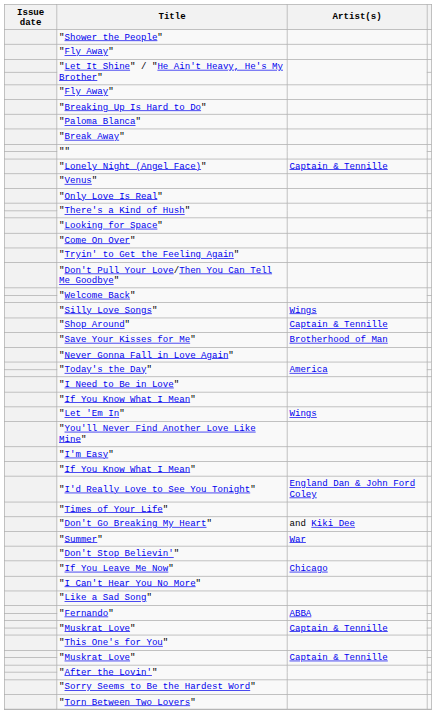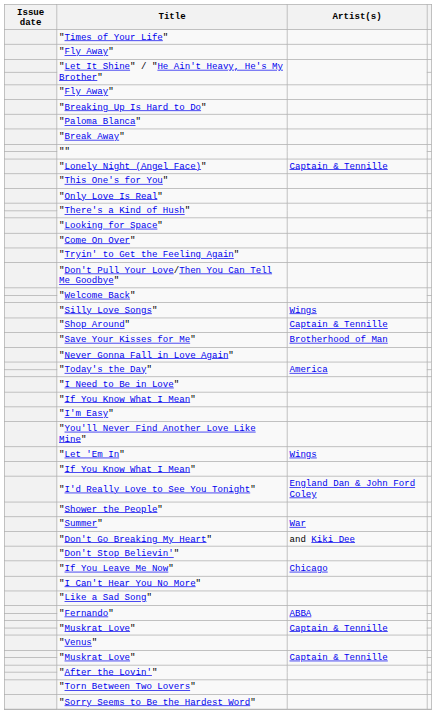 <table class="wikitable sortable plainrowheaders">
 <tr>
 <th scope=col>Issue date</th>
 <th scope=col>Title</th>
 <th scope=col>Artist(s)</th>
 <th scope=col class=unsortable></th>
 </tr>
 <tr>
 <th scope=row></th>
-<td rowspan="1">"<a href='#'>Shower the People</a>"</td>
+<td rowspan="1">"<a href='#'>Times of Your Life</a>"</td>
 <td rowspan="1"></td>
 <td align=center></td>
 </tr>
 <tr>
 <th scope=row></th>
 <td rowspan="1">"<a href='#'>Fly Away</a>"</td>
 <td rowspan="1"></td>
 <td align=center></td>
 </tr>
 <tr>
 <th scope=row></th>
 <td rowspan="2">"<a href='#'>Let It Shine</a>" / "<a href='#'>He Ain't Heavy, He's My Brother</a>"</td>
 <td rowspan="2"></td>
 <td align=center></td>
 </tr>
 <tr>
 <th scope=row></th>
 <td align=center></td>
 </tr>
 <tr>
 <th scope=row></th>
 <td rowspan="1">"<a href='#'>Fly Away</a>"</td>
 <td rowspan="1"></td>
 <td align=center></td>
 </tr>
 <tr>
 <th scope=row></th>
 <td rowspan="1">"<a href='#'>Breaking Up Is Hard to Do</a>"</td>
 <td rowspan="1"></td>
 <td align=center></td>
 </tr>
 <tr>
 <th scope=row></th>
 <td>"<a href='#'>Paloma Blanca</a>"</td>
 <td rowspan="1"></td>
 <td align=center></td>
 </tr>
 <tr>
 <th scope=row></th>
 <td rowspan="1">"<a href='#'>Break Away</a>"</td>
 <td rowspan="1"></td>
 <td align=center></td>
 </tr>
 <tr>
 <th scope=row></th>
 <td rowspan="2">""</td>
 <td rowspan="2"></td>
 <td align=center></td>
 </tr>
 <tr>
 <th scope=row></th>
 <td align=center></td>
 </tr>
 <tr>
 <th scope=row></th>
 <td rowspan="1">"<a href='#'>Lonely Night (Angel Face)</a>"</td>
 <td rowspan="1"><a href='#'>Captain & Tennille</a></td>
 <td align=center></td>
 </tr>
 <tr>
 <th scope=row></th>
-<td rowspan="1">"<a href='#'>Venus</a>"</td>
-<td rowspan="1"></td>
+<td>"<a href='#'>This One's for You</a>"</td>
+<td></td>
 <td align=center></td>
 </tr>
 <tr>
 <th scope=row></th>
 <td rowspan="1">"<a href='#'>Only Love Is Real</a>"</td>
 <td rowspan="1"></td>
 <td align=center></td>
 </tr>
 <tr>
 <th scope=row></th>
 <td rowspan="2">"<a href='#'>There's a Kind of Hush</a>"</td>
 <td rowspan="2"></td>
 <td align=center></td>
 </tr>
 <tr>
 <th scope=row></th>
 <td align=center></td>
 </tr>
 <tr>
 <th scope=row></th>
 <td rowspan="1">"<a href='#'>Looking for Space</a>"</td>
 <td rowspan="1"></td>
 <td align=center></td>
 </tr>
 <tr>
 <th scope=row></th>
 <td rowspan="1">"<a href='#'>Come On Over</a>"</td>
 <td rowspan="1"></td>
 <td align=center></td>
 </tr>
 <tr>
 <th scope=row></th>
 <td rowspan="1">"<a href='#'>Tryin' to Get the Feeling Again</a>"</td>
 <td rowspan="1"></td>
 <td align=center></td>
 </tr>
 <tr>
 <th scope=row></th>
 <td rowspan="1">"<a href='#'>Don't Pull Your Love</a>/<a href='#'>Then You Can Tell Me Goodbye</a>"</td>
 <td rowspan="1"></td>
 <td align=center></td>
 </tr>
 <tr>
 <th scope=row></th>
 <td rowspan="2">"<a href='#'>Welcome Back</a>"</td>
 <td rowspan="2"></td>
 <td align=center></td>
 </tr>
 <tr>
 <th scope=row></th>
 <td align=center></td>
 </tr>
 <tr>
 <th scope=row></th>
 <td rowspan="1">"<a href='#'>Silly Love Songs</a>"</td>
 <td rowspan="1"><a href='#'>Wings</a></td>
 <td align=center></td>
 </tr>
 <tr>
 <th scope=row></th>
 <td rowspan="1">"<a href='#'>Shop Around</a>"</td>
 <td rowspan="1"><a href='#'>Captain & Tennille</a></td>
 <td align=center></td>
 </tr>
 <tr>
 <th scope=row></th>
 <td rowspan="1">"<a href='#'>Save Your Kisses for Me</a>"</td>
 <td rowspan="1"><a href='#'>Brotherhood of Man</a></td>
 <td align=center></td>
 </tr>
 <tr>
 <th scope=row></th>
 <td rowspan="1">"<a href='#'>Never Gonna Fall in Love Again</a>"</td>
 <td rowspan="1"></td>
 <td align=center></td>
 </tr>
 <tr>
 <th scope=row></th>
 <td rowspan="2">"<a href='#'>Today's the Day</a>"</td>
 <td rowspan="2"><a href='#'>America</a></td>
 <td align=center></td>
 </tr>
 <tr>
 <th scope=row></th>
 <td align=center></td>
 </tr>
 <tr>
 <th scope=row></th>
 <td rowspan="1">"<a href='#'>I Need to Be in Love</a>"</td>
 <td rowspan="1"></td>
 <td align=center></td>
 </tr>
 <tr>
 <th scope=row></th>
 <td rowspan="1">"<a href='#'>If You Know What I Mean</a>"</td>
 <td rowspan="1"></td>
 <td align=center></td>
 </tr>
 <tr>
 <th scope=row></th>
-<td rowspan="1">"<a href='#'>Let 'Em In</a>"</td>
-<td rowspan="1"><a href='#'>Wings</a></td>
+<td rowspan="1">"<a href='#'>I'm Easy</a>"</td>
+<td rowspan="1"></td>
 <td align=center></td>
 </tr>
 <tr>
 <th scope=row></th>
 <td rowspan="1">"<a href='#'>You'll Never Find Another Love Like Mine</a>"</td>
 <td rowspan="1"></td>
 <td align=center></td>
 </tr>
 <tr>
 <th scope=row></th>
-<td rowspan="1">"<a href='#'>I'm Easy</a>"</td>
-<td rowspan="1"></td>
+<td rowspan="1">"<a href='#'>Let 'Em In</a>"</td>
+<td rowspan="1"><a href='#'>Wings</a></td>
 <td align=center></td>
 </tr>
 <tr>
 <th scope=row></th>
 <td rowspan="1">"<a href='#'>If You Know What I Mean</a>"</td>
 <td rowspan="1"></td>
 <td align=center></td>
 </tr>
 <tr>
 <th scope=row></th>
 <td rowspan="1">"<a href='#'>I'd Really Love to See You Tonight</a>"</td>
 <td rowspan="1"><a href='#'>England Dan & John Ford Coley</a></td>
 <td align=center></td>
 </tr>
 <tr>
 <th scope=row></th>
-<td rowspan="1">"<a href='#'>Times of Your Life</a>"</td>
+<td rowspan="1">"<a href='#'>Shower the People</a>"</td>
 <td rowspan="1"></td>
+<td align=center></td>
+</tr>
+<tr>
+<th scope=row></th>
+<td rowspan="1">"<a href='#'>Summer</a>"</td>
+<td rowspan="1"><a href='#'>War</a></td>
 <td align=center></td>
 </tr>
 <tr>
 <th scope=row></th>
 <td rowspan="1">"<a href='#'>Don't Go Breaking My Heart</a>"</td>
 <td rowspan="1"> and <a href='#'>Kiki Dee</a></td>
-<td align=center></td>
-</tr>
-<tr>
-<th scope=row></th>
-<td rowspan="1">"<a href='#'>Summer</a>"</td>
-<td rowspan="1"><a href='#'>War</a></td>
 <td align=center></td>
 </tr>
 <tr>
 <th scope=row></th>
 <td rowspan="1">"<a href='#'>Don't Stop Believin'</a>"</td>
 <td rowspan="1"></td>
 <td align=center></td>
 </tr>
 <tr>
 <th scope=row></th>
 <td rowspan="1">"<a href='#'>If You Leave Me Now</a>"</td>
 <td rowspan="1"><a href='#'>Chicago</a></td>
 <td align=center></td>
 </tr>
 <tr>
 <th scope=row></th>
 <td>"<a href='#'>I Can't Hear You No More</a>"</td>
 <td></td>
 <td align=center></td>
 </tr>
 <tr>
 <th scope=row></th>
 <td>"<a href='#'>Like a Sad Song</a>"</td>
 <td></td>
 <td align=center></td>
 </tr>
 <tr>
 <th scope=row></th>
 <td rowspan="2">"<a href='#'>Fernando</a>"</td>
 <td rowspan="2"><a href='#'>ABBA</a></td>
 <td align=center></td>
 </tr>
 <tr>
 <th scope=row></th>
 <td align=center></td>
 </tr>
 <tr>
 <th scope=row></th>
 <td rowspan="2">"<a href='#'>Muskrat Love</a>"</td>
 <td rowspan="2"><a href='#'>Captain & Tennille</a></td>
 <td align=center></td>
 </tr>
 <tr>
 <th scope=row></th>
 <td align=center></td>
 </tr>
 <tr>
 <th scope=row></th>
-<td>"<a href='#'>This One's for You</a>"</td>
-<td></td>
+<td rowspan="1">"<a href='#'>Venus</a>"</td>
+<td rowspan="1"></td>
 <td align=center></td>
 </tr>
 <tr>
 <th scope=row></th>
 <td rowspan="2">"<a href='#'>Muskrat Love</a>"</td>
 <td rowspan="2"><a href='#'>Captain & Tennille</a></td>
 <td align=center></td>
 </tr>
 <tr>
 <th scope=row></th>
 <td align=center></td>
 </tr>
 <tr>
 <th scope=row></th>
 <td rowspan="2">"<a href='#'>After the Lovin'</a>"</td>
 <td rowspan="2"></td>
 <td align=center></td>
 </tr>
 <tr>
 <th scope=row></th>
 <td align=center></td>
 </tr>
 <tr>
 <th scope=row></th>
-<td>"<a href='#'>Sorry Seems to Be the Hardest Word</a>"</td>
+<td>"<a href='#'>Torn Between Two Lovers</a>"</td>
 <td></td>
 <td align=center></td>
 </tr>
 <tr>
 <th scope=row></th>
-<td>"<a href='#'>Torn Between Two Lovers</a>"</td>
+<td>"<a href='#'>Sorry Seems to Be the Hardest Word</a>"</td>
 <td></td>
 <td align=center></td>
 </tr>
 <tr>
 </tr>
 </table>
